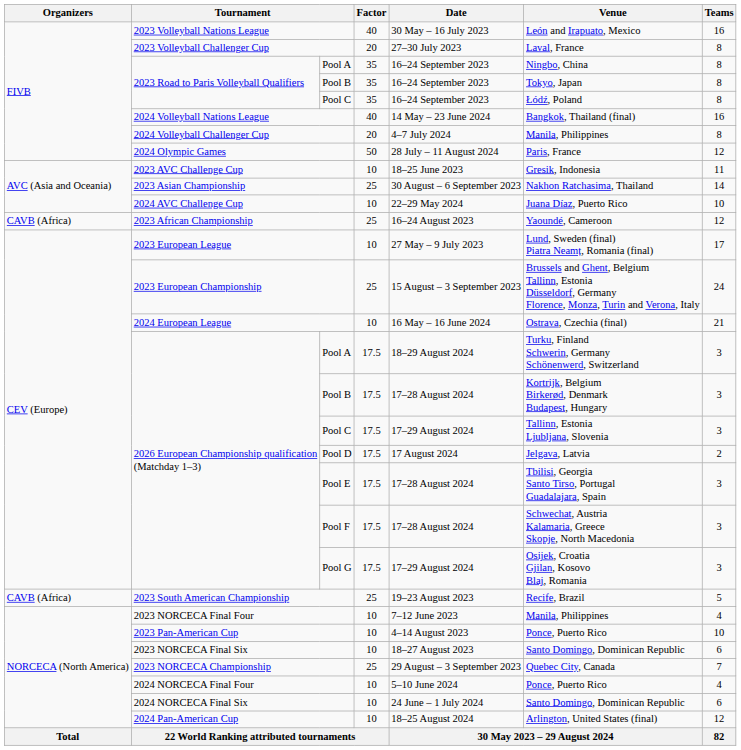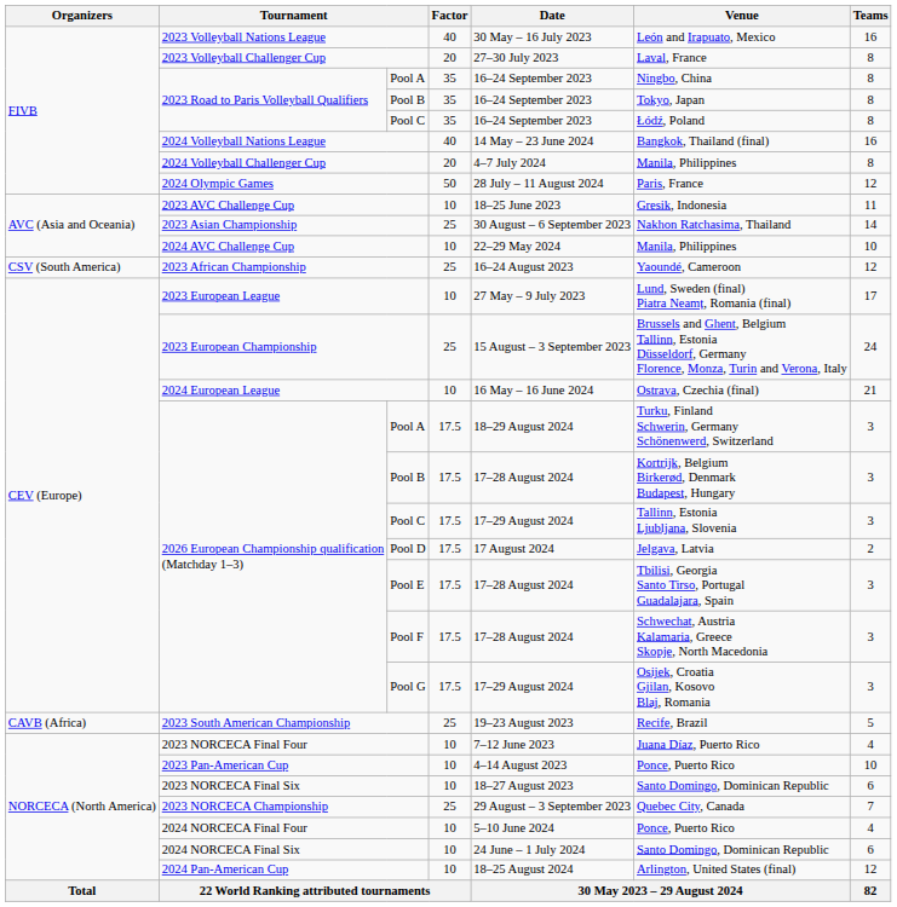 <table class="wikitable" style="font-size:90%; white-space:nowrap">
 <tr>
 <th>Organizers</th>
 <th colspan="2">Tournament</th>
 <th>Factor</th>
 <th>Date</th>
 <th>Venue</th>
 <th>Teams</th>
 </tr>
 <tr>
 <td rowspan=8><a href='#'>FIVB</a></td>
 <td colspan=2><a href='#'>2023 Volleyball Nations League</a></td>
 <td style="text-align:center">40</td>
 <td>30 May – 16 July 2023</td>
 <td> <a href='#'>León</a> and <a href='#'>Irapuato</a>, Mexico</td>
 <td style="text-align:center">16</td>
 </tr>
 <tr>
 <td colspan=2><a href='#'>2023 Volleyball Challenger Cup</a></td>
 <td style="text-align:center">20</td>
 <td>27–30 July 2023</td>
 <td> <a href='#'>Laval</a>, France</td>
 <td style="text-align:center">8</td>
 </tr>
 <tr>
 <td rowspan=3><a href='#'>2023 Road to Paris Volleyball Qualifiers</a></td>
 <td>Pool A</td>
 <td style="text-align:center">35</td>
 <td>16–24 September 2023</td>
 <td> <a href='#'>Ningbo</a>, China</td>
 <td style="text-align:center">8</td>
 </tr>
 <tr>
 <td>Pool B</td>
 <td style="text-align:center">35</td>
 <td>16–24 September 2023</td>
 <td> <a href='#'>Tokyo</a>, Japan</td>
 <td style="text-align:center">8</td>
 </tr>
 <tr>
 <td>Pool C</td>
 <td style="text-align:center">35</td>
 <td>16–24 September 2023</td>
 <td> <a href='#'>Łódź</a>, Poland</td>
 <td style="text-align:center">8</td>
 </tr>
 <tr>
 <td colspan=2><a href='#'>2024 Volleyball Nations League</a></td>
 <td style="text-align:center">40</td>
 <td>14 May – 23 June 2024</td>
 <td> <a href='#'>Bangkok</a>, Thailand (final)</td>
 <td style="text-align:center">16</td>
 </tr>
 <tr>
 <td colspan=2><a href='#'>2024 Volleyball Challenger Cup</a></td>
 <td style="text-align:center">20</td>
 <td>4–7 July 2024</td>
 <td> <a href='#'>Manila</a>, Philippines</td>
 <td style="text-align:center">8</td>
 </tr>
 <tr>
 <td colspan=2><a href='#'>2024 Olympic Games</a></td>
 <td style="text-align:center">50</td>
 <td>28 July – 11 August 2024</td>
 <td> <a href='#'>Paris</a>, France</td>
 <td style="text-align:center">12</td>
 </tr>
 <tr>
 <td rowspan=3><a href='#'>AVC</a> (Asia and Oceania)</td>
 <td colspan=2><a href='#'>2023 AVC Challenge Cup</a></td>
 <td style="text-align:center">10</td>
 <td>18–25 June 2023</td>
 <td> <a href='#'>Gresik</a>, Indonesia</td>
 <td style="text-align:center">11</td>
 </tr>
 <tr>
 <td colspan=2><a href='#'>2023 Asian Championship</a></td>
 <td style="text-align:center">25</td>
 <td>30 August – 6 September 2023</td>
 <td> <a href='#'>Nakhon Ratchasima</a>, Thailand</td>
 <td style="text-align:center">14</td>
 </tr>
 <tr>
 <td colspan=2><a href='#'>2024 AVC Challenge Cup</a></td>
 <td style="text-align:center">10</td>
 <td>22–29 May 2024</td>
-<td> <a href='#'>Juana Díaz</a>, Puerto Rico</td>
+<td> <a href='#'>Manila</a>, Philippines</td>
 <td style="text-align:center">10</td>
 </tr>
 <tr>
-<td rowspan=1><a href='#'>CAVB</a> (Africa)</td>
+<td rowspan=1><a href='#'>CSV</a> (South America)</td>
 <td colspan=2><a href='#'>2023 African Championship</a></td>
 <td style="text-align:center">25</td>
 <td>16–24 August 2023</td>
 <td> <a href='#'>Yaoundé</a>, Cameroon</td>
 <td style="text-align:center">12</td>
 </tr>
 <tr>
 <td rowspan=10><a href='#'>CEV</a> (Europe)</td>
 <td colspan=2><a href='#'>2023 European League</a></td>
 <td style="text-align:center">10</td>
 <td>27 May – 9 July 2023</td>
 <td> <a href='#'>Lund</a>, Sweden (final)<br> <a href='#'>Piatra Neamț</a>, Romania (final)</td>
 <td style="text-align:center">17</td>
 </tr>
 <tr>
 <td colspan=2><a href='#'>2023 European Championship</a></td>
 <td style="text-align:center">25</td>
 <td>15 August – 3 September 2023</td>
 <td> <a href='#'>Brussels</a> and <a href='#'>Ghent</a>, Belgium<br> <a href='#'>Tallinn</a>, Estonia<br> <a href='#'>Düsseldorf</a>, Germany<br> <a href='#'>Florence</a>, <a href='#'>Monza</a>, <a href='#'>Turin</a> and <a href='#'>Verona</a>, Italy</td>
 <td style="text-align:center">24</td>
 </tr>
 <tr>
 <td colspan=2><a href='#'>2024 European League</a></td>
 <td style="text-align:center">10</td>
 <td>16 May – 16 June 2024</td>
 <td> <a href='#'>Ostrava</a>, Czechia (final)</td>
 <td style="text-align:center">21</td>
 </tr>
 <tr>
 <td rowspan=7><a href='#'>2026 European Championship qualification</a><br>(Matchday 1–3)</td>
 <td>Pool A</td>
 <td style="text-align:center">17.5</td>
 <td>18–29 August 2024</td>
 <td> <a href='#'>Turku</a>, Finland<br> <a href='#'>Schwerin</a>, Germany<br> <a href='#'>Schönenwerd</a>, Switzerland</td>
 <td style="text-align:center">3</td>
 </tr>
 <tr>
 <td>Pool B</td>
 <td style="text-align:center">17.5</td>
 <td>17–28 August 2024</td>
 <td> <a href='#'>Kortrijk</a>, Belgium<br> <a href='#'>Birkerød</a>, Denmark<br> <a href='#'>Budapest</a>, Hungary</td>
 <td style="text-align:center">3</td>
 </tr>
 <tr>
 <td>Pool C</td>
 <td style="text-align:center">17.5</td>
 <td>17–29 August 2024</td>
 <td> <a href='#'>Tallinn</a>, Estonia<br> <a href='#'>Ljubljana</a>, Slovenia</td>
 <td style="text-align:center">3</td>
 </tr>
 <tr>
 <td>Pool D</td>
 <td style="text-align:center">17.5</td>
 <td>17 August 2024</td>
 <td> <a href='#'>Jelgava</a>, Latvia</td>
 <td style="text-align:center">2</td>
 </tr>
 <tr>
 <td>Pool E</td>
 <td style="text-align:center">17.5</td>
 <td>17–28 August 2024</td>
 <td> <a href='#'>Tbilisi</a>, Georgia<br> <a href='#'>Santo Tirso</a>, Portugal<br> <a href='#'>Guadalajara</a>, Spain</td>
 <td style="text-align:center">3</td>
 </tr>
 <tr>
 <td>Pool F</td>
 <td style="text-align:center">17.5</td>
 <td>17–28 August 2024</td>
 <td> <a href='#'>Schwechat</a>, Austria<br> <a href='#'>Kalamaria</a>, Greece<br> <a href='#'>Skopje</a>, North Macedonia</td>
 <td style="text-align:center">3</td>
 </tr>
 <tr>
 <td>Pool G</td>
 <td style="text-align:center">17.5</td>
 <td>17–29 August 2024</td>
 <td> <a href='#'>Osijek</a>, Croatia<br> <a href='#'>Gjilan</a>, Kosovo<br> <a href='#'>Blaj</a>, Romania</td>
 <td style="text-align:center">3</td>
 </tr>
 <tr>
 <td rowspan=1><a href='#'>CAVB</a> (Africa)</td>
 <td colspan=2><a href='#'>2023 South American Championship</a></td>
 <td style="text-align:center">25</td>
 <td>19–23 August 2023</td>
 <td> <a href='#'>Recife</a>, Brazil</td>
 <td style="text-align:center">5</td>
 </tr>
 <tr>
 <td rowspan=7><a href='#'>NORCECA</a> (North America)</td>
 <td colspan=2>2023 NORCECA Final Four</td>
 <td style="text-align:center">10</td>
 <td>7–12 June 2023</td>
-<td> <a href='#'>Manila</a>, Philippines</td>
+<td> <a href='#'>Juana Díaz</a>, Puerto Rico</td>
 <td style="text-align:center">4</td>
 </tr>
 <tr>
 <td colspan=2><a href='#'>2023 Pan-American Cup</a></td>
 <td style="text-align:center">10</td>
 <td>4–14 August 2023</td>
 <td> <a href='#'>Ponce</a>, Puerto Rico</td>
 <td style="text-align:center">10</td>
 </tr>
 <tr>
 <td colspan=2>2023 NORCECA Final Six</td>
 <td style="text-align:center">10</td>
 <td>18–27 August 2023</td>
 <td> <a href='#'>Santo Domingo</a>, Dominican Republic</td>
 <td style="text-align:center">6</td>
 </tr>
 <tr>
 <td colspan=2><a href='#'>2023 NORCECA Championship</a></td>
 <td style="text-align:center">25</td>
 <td>29 August – 3 September 2023</td>
 <td> <a href='#'>Quebec City</a>, Canada</td>
 <td style="text-align:center">7</td>
 </tr>
 <tr>
 <td colspan=2>2024 NORCECA Final Four</td>
 <td style="text-align:center">10</td>
 <td>5–10 June 2024</td>
 <td> <a href='#'>Ponce</a>, Puerto Rico</td>
 <td style="text-align:center">4</td>
 </tr>
 <tr>
 <td colspan=2>2024 NORCECA Final Six</td>
 <td style="text-align:center">10</td>
 <td>24 June – 1 July 2024</td>
 <td> <a href='#'>Santo Domingo</a>, Dominican Republic</td>
 <td style="text-align:center">6</td>
 </tr>
 <tr>
 <td colspan=2><a href='#'>2024 Pan-American Cup</a></td>
 <td style="text-align:center">10</td>
 <td>18–25 August 2024</td>
 <td> <a href='#'>Arlington</a>, United States (final)</td>
 <td style="text-align:center">12</td>
 </tr>
 <tr>
 <th>Total</th>
 <th colspan="3">22 World Ranking attributed tournaments</th>
 <th colspan="2">30 May 2023 – 29 August 2024</th>
 <th style="text-align:center">82</th>
 </tr>
 </table>
